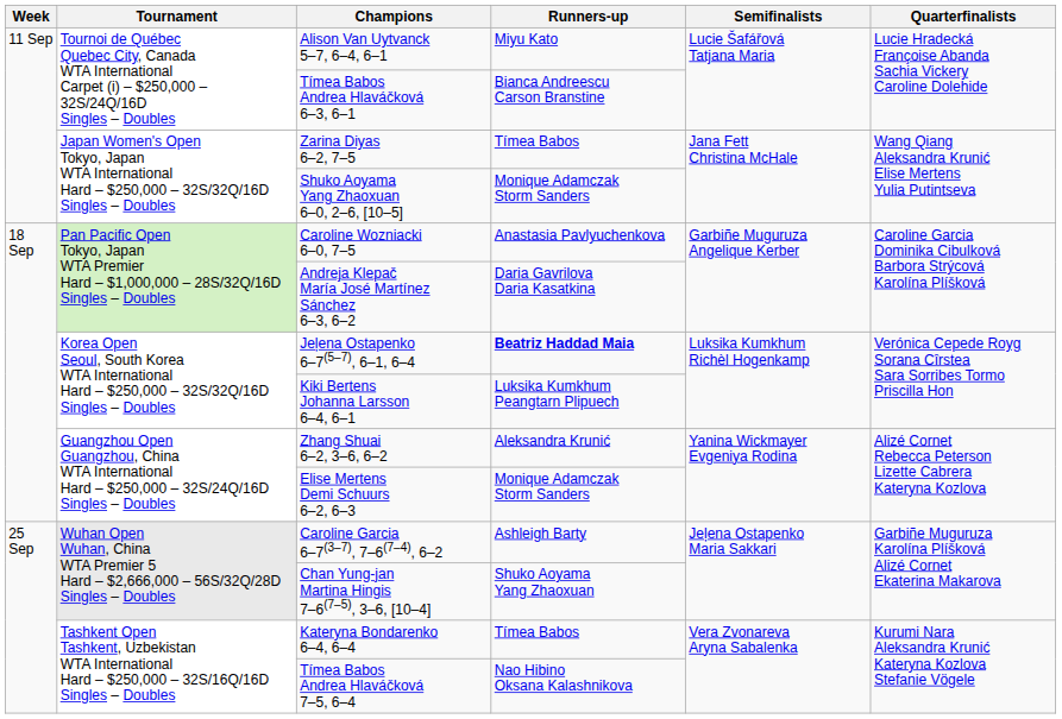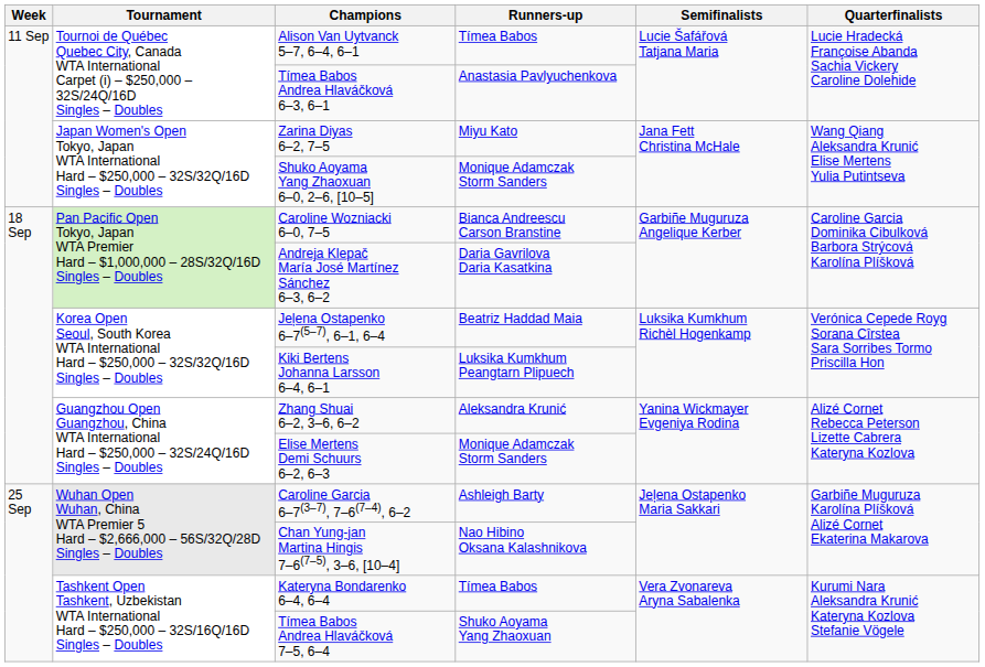 <table class=wikitable style=font-size:95%>
 <tr>
 <th style="width:48px;">Week</th>
 <th style="width:248px;">Tournament</th>
 <th style="width:200px;">Champions</th>
 <th style="width:200px;">Runners-up</th>
 <th style="width:190px;">Semifinalists</th>
 <th style="width:190px;">Quarterfinalists</th>
 </tr>
 <tr valign=top>
 <td rowspan=4>11 Sep</td>
 <td style="background:#fff;" rowspan="2"><a href='#'>Tournoi de Québec</a><br> <a href='#'>Quebec City</a>, Canada<br>WTA International<br>Carpet (i) – $250,000 – 32S/24Q/16D<br><a href='#'>Singles</a> – <a href='#'>Doubles</a></td>
 <td> <a href='#'>Alison Van Uytvanck</a> <br> 5–7, 6–4, 6–1</td>
-<td> <a href='#'>Miyu Kato</a></td>
+<td> <a href='#'>Tímea Babos</a></td>
 <td rowspan=2> <a href='#'>Lucie Šafářová</a> <br>  <a href='#'>Tatjana Maria</a></td>
 <td rowspan=2> <a href='#'>Lucie Hradecká</a> <br> <a href='#'>Françoise Abanda</a><br> <a href='#'>Sachia Vickery</a><br> <a href='#'>Caroline Dolehide</a></td>
 </tr>
 <tr valign=top>
 <td> <a href='#'>Tímea Babos</a> <br>  <a href='#'>Andrea Hlaváčková</a> <br> 6–3, 6–1</td>
-<td> <a href='#'>Bianca Andreescu</a> <br>  <a href='#'>Carson Branstine</a></td>
+<td> <a href='#'>Anastasia Pavlyuchenkova</a></td>
 </tr>
 <tr valign=top>
 <td style="background:#fff;" rowspan="2"><a href='#'>Japan Women's Open</a><br> Tokyo, Japan<br>WTA International<br>Hard – $250,000 – 32S/32Q/16D<br><a href='#'>Singles</a> – <a href='#'>Doubles</a></td>
 <td> <a href='#'>Zarina Diyas</a><br>6–2, 7–5</td>
-<td> <a href='#'>Tímea Babos</a></td>
+<td> <a href='#'>Miyu Kato</a></td>
 <td rowspan=2> <a href='#'>Jana Fett</a>  <br>  <a href='#'>Christina McHale</a></td>
 <td rowspan=2> <a href='#'>Wang Qiang</a> <br> <a href='#'>Aleksandra Krunić</a> <br> <a href='#'>Elise Mertens</a><br>  <a href='#'>Yulia Putintseva</a></td>
 </tr>
 <tr valign=top>
 <td> <a href='#'>Shuko Aoyama</a> <br>  <a href='#'>Yang Zhaoxuan</a><br> 6–0, 2–6, [10–5]</td>
 <td> <a href='#'>Monique Adamczak</a> <br>  <a href='#'>Storm Sanders</a></td>
 </tr>
 <tr valign=top>
 <td rowspan=6>18 Sep</td>
 <td style="background:#D4F1C5;" rowspan="2"><a href='#'>Pan Pacific Open</a><br> Tokyo, Japan<br>WTA Premier<br>Hard – $1,000,000 – 28S/32Q/16D<br><a href='#'>Singles</a> – <a href='#'>Doubles</a></td>
 <td> <a href='#'>Caroline Wozniacki</a><br>6–0, 7–5</td>
-<td> <a href='#'>Anastasia Pavlyuchenkova</a></td>
+<td> <a href='#'>Bianca Andreescu</a> <br>  <a href='#'>Carson Branstine</a></td>
 <td rowspan=2> <a href='#'>Garbiñe Muguruza</a> <br>  <a href='#'>Angelique Kerber</a></td>
 <td rowspan=2> <a href='#'>Caroline Garcia</a> <br>  <a href='#'>Dominika Cibulková</a> <br> <a href='#'>Barbora Strýcová</a> <br>  <a href='#'>Karolína Plíšková</a></td>
 </tr>
 <tr valign=top>
 <td> <a href='#'>Andreja Klepač</a> <br>  <a href='#'>María José Martínez Sánchez</a> <br> 6–3, 6–2</td>
 <td> <a href='#'>Daria Gavrilova</a> <br>  <a href='#'>Daria Kasatkina</a></td>
 </tr>
 <tr valign=top>
 <td style="background:#fff;" rowspan="2"><a href='#'>Korea Open</a><br> <a href='#'>Seoul</a>, South Korea<br>WTA International<br>Hard – $250,000 – 32S/32Q/16D<br><a href='#'>Singles</a> – <a href='#'>Doubles</a></td>
 <td> <a href='#'>Jeļena Ostapenko</a> <br> 6–7<sup>(5–7)</sup>, 6–1, 6–4</td>
-<td><strong> <a href='#'>Beatriz Haddad Maia</a></strong></td>
+<td> <a href='#'>Beatriz Haddad Maia</a></td>
 <td rowspan=2> <a href='#'>Luksika Kumkhum</a> <br>  <a href='#'>Richèl Hogenkamp</a></td>
 <td rowspan=2> <a href='#'>Verónica Cepede Royg</a> <br> <a href='#'>Sorana Cîrstea</a> <br>  <a href='#'>Sara Sorribes Tormo</a><br>  <a href='#'>Priscilla Hon</a></td>
 </tr>
 <tr valign=top>
 <td> <a href='#'>Kiki Bertens</a> <br>  <a href='#'>Johanna Larsson</a><br> 6–4, 6–1</td>
 <td> <a href='#'>Luksika Kumkhum</a> <br>  <a href='#'>Peangtarn Plipuech</a></td>
 </tr>
 <tr valign=top>
 <td style="background:#fff;" rowspan="2"><a href='#'>Guangzhou Open</a><br>  <a href='#'>Guangzhou</a>, China<br>WTA International<br>Hard – $250,000 – 32S/24Q/16D<br><a href='#'>Singles</a> – <a href='#'>Doubles</a></td>
 <td> <a href='#'>Zhang Shuai</a> <br> 6–2, 3–6, 6–2</td>
 <td> <a href='#'>Aleksandra Krunić</a></td>
 <td rowspan=2> <a href='#'>Yanina Wickmayer</a> <br>  <a href='#'>Evgeniya Rodina</a></td>
 <td rowspan=2> <a href='#'>Alizé Cornet</a> <br>  <a href='#'>Rebecca Peterson</a> <br> <a href='#'>Lizette Cabrera</a> <br>  <a href='#'>Kateryna Kozlova</a></td>
 </tr>
 <tr valign=top>
 <td> <a href='#'>Elise Mertens</a> <br>  <a href='#'>Demi Schuurs</a> <br> 6–2, 6–3</td>
 <td> <a href='#'>Monique Adamczak</a> <br>  <a href='#'>Storm Sanders</a></td>
 </tr>
 <tr valign=top>
 <td rowspan=4>25 Sep</td>
 <td style="background:#E9E9E9;" rowspan="2"><a href='#'>Wuhan Open</a><br>  <a href='#'>Wuhan</a>, China<br>WTA Premier 5<br>Hard – $2,666,000 – 56S/32Q/28D<br><a href='#'>Singles</a> – <a href='#'>Doubles</a></td>
 <td> <a href='#'>Caroline Garcia</a> <br> 6–7<sup>(3–7)</sup>, 7–6<sup>(7–4)</sup>, 6–2</td>
 <td> <a href='#'>Ashleigh Barty</a></td>
 <td rowspan=2> <a href='#'>Jeļena Ostapenko</a> <br>  <a href='#'>Maria Sakkari</a></td>
 <td rowspan=2> <a href='#'>Garbiñe Muguruza</a> <br> <a href='#'>Karolína Plíšková</a>  <br> <a href='#'>Alizé Cornet</a> <br>  <a href='#'>Ekaterina Makarova</a></td>
 </tr>
 <tr valign=top>
 <td> <a href='#'>Chan Yung-jan</a> <br> <a href='#'>Martina Hingis</a> <br> 7–6<sup>(7–5)</sup>, 3–6, [10–4]</td>
-<td> <a href='#'>Shuko Aoyama</a> <br>  <a href='#'>Yang Zhaoxuan</a></td>
+<td> <a href='#'>Nao Hibino</a> <br>  <a href='#'>Oksana Kalashnikova</a></td>
 </tr>
 <tr valign=top>
 <td style="background:#fff;" rowspan="2"><a href='#'>Tashkent Open</a><br> <a href='#'>Tashkent</a>, Uzbekistan<br>WTA International<br>Hard – $250,000 – 32S/16Q/16D<br><a href='#'>Singles</a> – <a href='#'>Doubles</a></td>
 <td> <a href='#'>Kateryna Bondarenko</a> <br> 6–4, 6–4</td>
 <td> <a href='#'>Tímea Babos</a></td>
 <td rowspan=2> <a href='#'>Vera Zvonareva</a> <br>  <a href='#'>Aryna Sabalenka</a></td>
 <td rowspan=2> <a href='#'>Kurumi Nara</a> <br>  <a href='#'>Aleksandra Krunić</a> <br> <a href='#'>Kateryna Kozlova</a> <br>  <a href='#'>Stefanie Vögele</a></td>
 </tr>
 <tr valign=top>
 <td> <a href='#'>Tímea Babos</a> <br>  <a href='#'>Andrea Hlaváčková</a> <br> 7–5, 6–4</td>
-<td> <a href='#'>Nao Hibino</a> <br>  <a href='#'>Oksana Kalashnikova</a></td>
+<td> <a href='#'>Shuko Aoyama</a> <br>  <a href='#'>Yang Zhaoxuan</a></td>
 </tr>
 </table>
